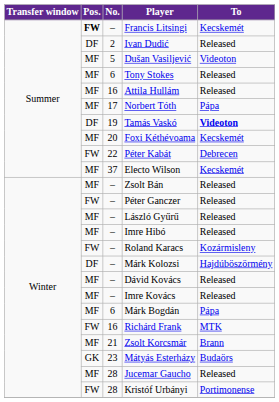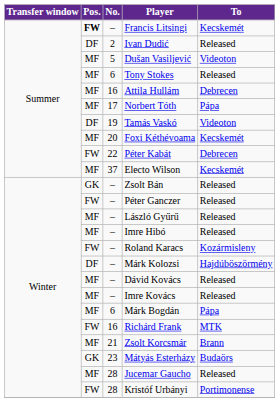 <table class="wikitable plainrowheaders sortable">
 <tr>
 <th style="background-color:#5E278E;color:white">Transfer window</th>
 <th style="background-color:#5E278E;color:white">Pos.</th>
 <th style="background-color:#5E278E;color:white">No.</th>
 <th style="background-color:#5E278E;color:white">Player</th>
 <th style="background-color:#5E278E;color:white">To</th>
 </tr>
 <tr>
 <td rowspan="10" style="text-align:center;">Summer</td>
 <td style=text-align:center;><strong>FW</strong></td>
 <td style=text-align:center;>–</td>
 <td style=text-align:left;> <a href='#'>Francis Litsingi</a></td>
 <td style=text-align:left;><a href='#'>Kecskemét</a></td>
 </tr>
 <tr>
 <td style=text-align:center;>DF</td>
 <td style=text-align:center;>2</td>
 <td style=text-align:left;> <a href='#'>Ivan Dudić</a></td>
 <td style=text-align:left;>Released</td>
 </tr>
 <tr>
 <td style=text-align:center;>MF</td>
 <td style=text-align:center;>5</td>
 <td style=text-align:left;> <a href='#'>Dušan Vasiljević</a></td>
 <td style=text-align:left;><a href='#'>Videoton</a></td>
 </tr>
 <tr>
 <td style=text-align:center;>MF</td>
 <td style=text-align:center;>6</td>
 <td style=text-align:left;> <a href='#'>Tony Stokes</a></td>
 <td style=text-align:left;>Released</td>
 </tr>
 <tr>
 <td style=text-align:center;>MF</td>
 <td style=text-align:center;>16</td>
 <td style=text-align:left;> <a href='#'>Attila Hullám</a></td>
-<td style=text-align:left;>Released</td>
+<td style=text-align:left;><a href='#'>Debrecen</a></td>
 </tr>
 <tr>
 <td style=text-align:center;>MF</td>
 <td style=text-align:center;>17</td>
 <td style=text-align:left;> <a href='#'>Norbert Tóth</a></td>
 <td style=text-align:left;><a href='#'>Pápa</a></td>
 </tr>
 <tr>
 <td style=text-align:center;>DF</td>
 <td style=text-align:center;>19</td>
 <td style=text-align:left;> <a href='#'>Tamás Vaskó</a></td>
-<td style=text-align:left;><strong><a href='#'>Videoton</a></strong></td>
+<td style=text-align:left;><a href='#'>Videoton</a></td>
 </tr>
 <tr>
 <td style=text-align:center;>MF</td>
 <td style=text-align:center;>20</td>
 <td style=text-align:left;> <a href='#'>Foxi Kéthévoama</a></td>
 <td style=text-align:left;><a href='#'>Kecskemét</a></td>
 </tr>
 <tr>
 <td style=text-align:center;>FW</td>
 <td style=text-align:center;>22</td>
 <td style=text-align:left;> <a href='#'>Péter Kabát</a></td>
 <td style=text-align:left;><a href='#'>Debrecen</a></td>
 </tr>
 <tr>
 <td style=text-align:center;>MF</td>
 <td style=text-align:center;>37</td>
 <td style=text-align:left;> Electo Wilson</td>
 <td style=text-align:left;><a href='#'>Kecskemét</a></td>
 </tr>
 <tr>
 <td rowspan="14" style="text-align:center;">Winter</td>
-<td style=text-align:center;>MF</td>
+<td style=text-align:center;>GK</td>
 <td style=text-align:center;>–</td>
 <td style=text-align:left;> Zsolt Bán</td>
 <td style=text-align:left;>Released</td>
 </tr>
 <tr>
 <td style=text-align:center;>FW</td>
 <td style=text-align:center;>–</td>
 <td style=text-align:left;> Péter Ganczer</td>
 <td style=text-align:left;>Released</td>
 </tr>
 <tr>
 <td style=text-align:center;>MF</td>
 <td style=text-align:center;>–</td>
 <td style=text-align:left;> László Gyűrű</td>
 <td style=text-align:left;>Released</td>
 </tr>
 <tr>
 <td style=text-align:center;>MF</td>
 <td style=text-align:center;>–</td>
 <td style=text-align:left;> Imre Hibó</td>
 <td style=text-align:left;>Released</td>
 </tr>
 <tr>
 <td style=text-align:center;>FW</td>
 <td style=text-align:center;>–</td>
 <td style=text-align:left;> Roland Karacs</td>
 <td style=text-align:left;><a href='#'>Kozármisleny</a></td>
 </tr>
 <tr>
 <td style=text-align:center;>DF</td>
 <td style=text-align:center;>–</td>
 <td style=text-align:left;> Márk Kolozsi</td>
 <td style=text-align:left;><a href='#'>Hajdúböszörmény</a></td>
 </tr>
 <tr>
 <td style=text-align:center;>MF</td>
 <td style=text-align:center;>–</td>
 <td style=text-align:left;> Dávid Kovács</td>
 <td style=text-align:left;>Released</td>
 </tr>
 <tr>
 <td style=text-align:center;>MF</td>
 <td style=text-align:center;>–</td>
 <td style=text-align:left;> Imre Kovács</td>
 <td style=text-align:left;>Released</td>
 </tr>
 <tr>
 <td style=text-align:center;>MF</td>
 <td style=text-align:center;>6</td>
 <td style=text-align:left;> Márk Bogdán</td>
 <td style=text-align:left;><a href='#'>Pápa</a></td>
 </tr>
 <tr>
 <td style=text-align:center;>FW</td>
 <td style=text-align:center;>16</td>
 <td style=text-align:left;> <a href='#'>Richárd Frank</a></td>
 <td style=text-align:left;><a href='#'>MTK</a></td>
 </tr>
 <tr>
 <td style=text-align:center;>MF</td>
 <td style=text-align:center;>21</td>
 <td style=text-align:left;> <a href='#'>Zsolt Korcsmár</a></td>
 <td style=text-align:left;> <a href='#'>Brann</a></td>
 </tr>
 <tr>
 <td style=text-align:center;>GK</td>
 <td style=text-align:center;>23</td>
 <td style=text-align:left;> <a href='#'>Mátyás Esterházy</a></td>
 <td style=text-align:left;><a href='#'>Budaörs</a></td>
 </tr>
 <tr>
 <td style=text-align:center;>MF</td>
 <td style=text-align:center;>28</td>
 <td style=text-align:left;> <a href='#'>Jucemar Gaucho</a></td>
 <td style=text-align:left;>Released</td>
 </tr>
 <tr>
 <td style=text-align:center;>FW</td>
 <td style=text-align:center;>28</td>
 <td style=text-align:left;> Kristóf Urbányi</td>
 <td style=text-align:left;> <a href='#'>Portimonense</a></td>
 </tr>
 <tr>
 </tr>
 </table>
